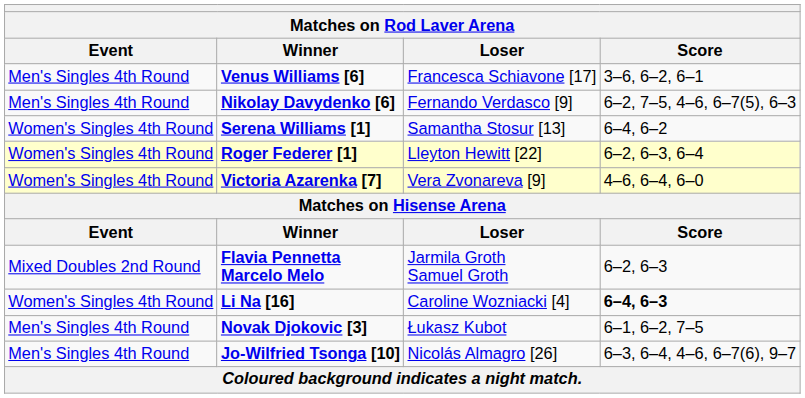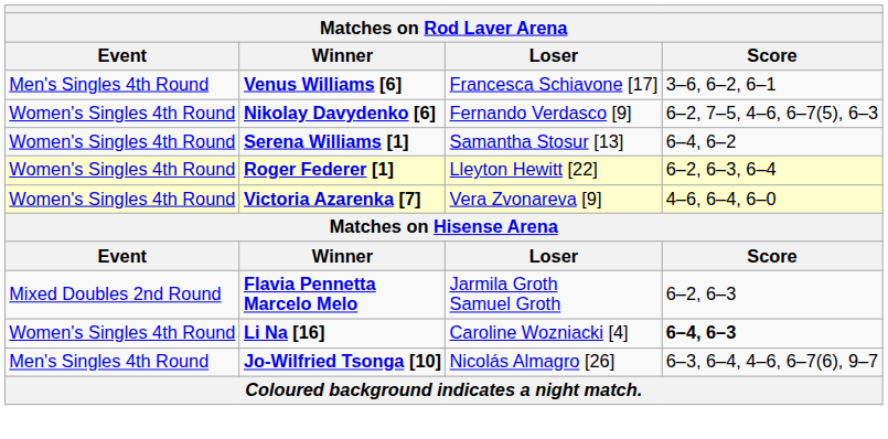 <table class="wikitable collapsible uncollapsed">
 <tr>
 <th colspan=4></th>
 </tr>
 <tr>
 <th colspan=4><strong>Matches on <a href='#'>Rod Laver Arena</a></strong></th>
 </tr>
 <tr>
 <th>Event</th>
 <th>Winner</th>
 <th>Loser</th>
 <th>Score</th>
 </tr>
 <tr align=left>
 <td><a href='#'>Men's Singles 4th Round</a></td>
 <td><strong> <a href='#'>Venus Williams</a> [6]</strong></td>
 <td> <a href='#'>Francesca Schiavone</a> [17]</td>
 <td>3–6, 6–2, 6–1</td>
 </tr>
 <tr align=left>
-<td><a href='#'>Men's Singles 4th Round</a></td>
+<td><a href='#'>Women's Singles 4th Round</a></td>
 <td><strong> <a href='#'>Nikolay Davydenko</a> [6]</strong></td>
 <td> <a href='#'>Fernando Verdasco</a> [9]</td>
 <td>6–2, 7–5, 4–6, 6–7(5), 6–3</td>
 </tr>
 <tr align=left>
 <td><a href='#'>Women's Singles 4th Round</a></td>
 <td><strong> <a href='#'>Serena Williams</a> [1]</strong></td>
 <td> <a href='#'>Samantha Stosur</a> [13]</td>
 <td>6–4, 6–2</td>
 </tr>
 <tr style="text-align:left; background:#ffc;">
 <td><a href='#'>Women's Singles 4th Round</a></td>
 <td><strong> <a href='#'>Roger Federer</a> [1]</strong></td>
 <td> <a href='#'>Lleyton Hewitt</a> [22]</td>
 <td>6–2, 6–3, 6–4</td>
 </tr>
 <tr style="text-align:left; background:#ffc;">
 <td><a href='#'>Women's Singles 4th Round</a></td>
 <td><strong> <a href='#'>Victoria Azarenka</a> [7]</strong></td>
 <td> <a href='#'>Vera Zvonareva</a> [9]</td>
 <td>4–6, 6–4, 6–0</td>
 </tr>
 <tr>
 <th colspan=4><strong>Matches on <a href='#'>Hisense Arena</a></strong></th>
 </tr>
 <tr>
 <th>Event</th>
 <th>Winner</th>
 <th>Loser</th>
 <th>Score</th>
 </tr>
 <tr align=left>
 <td><a href='#'>Mixed Doubles 2nd Round</a></td>
 <td><strong> <a href='#'>Flavia Pennetta</a><br> <a href='#'>Marcelo Melo</a></strong></td>
 <td> <a href='#'>Jarmila Groth</a><br> <a href='#'>Samuel Groth</a></td>
 <td>6–2, 6–3</td>
 </tr>
 <tr align=left>
 <td><a href='#'>Women's Singles 4th Round</a></td>
 <td><strong> <a href='#'>Li Na</a> [16]</strong></td>
 <td> <a href='#'>Caroline Wozniacki</a> [4]</td>
 <td><strong>6–4, 6–3</strong></td>
 </tr>
 <tr align=left>
 <td><a href='#'>Men's Singles 4th Round</a></td>
-<td><strong> <a href='#'>Novak Djokovic</a> [3]</strong></td>
-<td> <a href='#'>Łukasz Kubot</a></td>
-<td>6–1, 6–2, 7–5</td>
-</tr>
-<tr align=left>
-<td><a href='#'>Men's Singles 4th Round</a></td>
 <td><strong> <a href='#'>Jo-Wilfried Tsonga</a> [10]</strong></td>
 <td> <a href='#'>Nicolás Almagro</a> [26]</td>
 <td>6–3, 6–4, 4–6, 6–7(6), 9–7</td>
 </tr>
 <tr>
 <th colspan=4><em>Coloured background indicates a night match.</em></th>
 </tr>
 </table>
